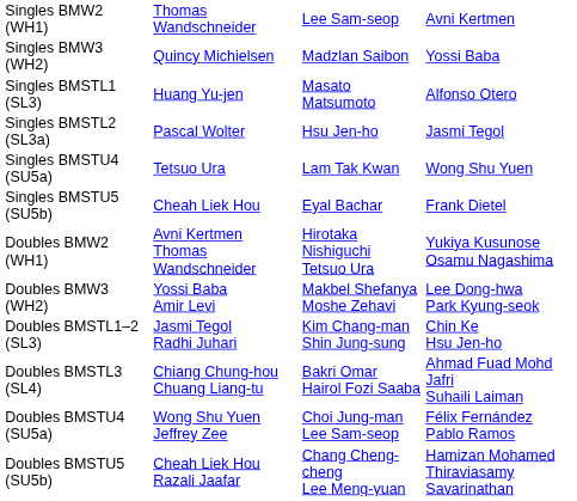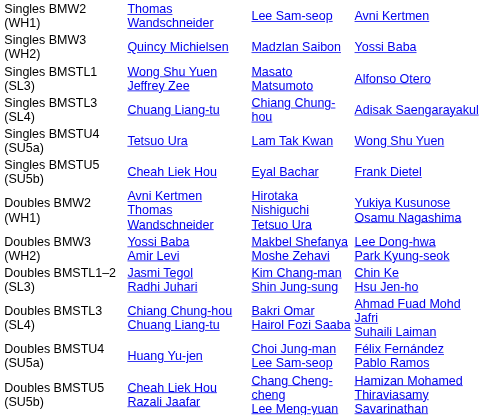 <table>
 <tr>
 <td>Singles BMW2 (WH1)</td>
 <td> <a href='#'>Thomas Wandschneider</a></td>
 <td> <a href='#'>Lee Sam-seop</a></td>
 <td> <a href='#'>Avni Kertmen</a></td>
 </tr>
 <tr>
 <td>Singles BMW3 (WH2)</td>
 <td> <a href='#'>Quincy Michielsen</a></td>
 <td> <a href='#'>Madzlan Saibon</a></td>
 <td> <a href='#'>Yossi Baba</a></td>
 </tr>
 <tr>
 <td>Singles BMSTL1 (SL3)</td>
-<td> <a href='#'>Huang Yu-jen</a></td>
+<td> <a href='#'>Wong Shu Yuen</a><br> <a href='#'>Jeffrey Zee</a></td>
 <td> <a href='#'>Masato Matsumoto</a></td>
 <td> <a href='#'>Alfonso Otero</a></td>
 </tr>
 <tr>
-<td>Singles BMSTL2 (SL3a)</td>
-<td> <a href='#'>Pascal Wolter</a></td>
-<td> <a href='#'>Hsu Jen-ho</a></td>
-<td> <a href='#'>Jasmi Tegol</a></td>
+<td>Singles BMSTL3 (SL4)</td>
+<td> <a href='#'>Chuang Liang-tu</a></td>
+<td> <a href='#'>Chiang Chung-hou</a></td>
+<td> <a href='#'>Adisak Saengarayakul</a></td>
 </tr>
 <tr>
 <td>Singles BMSTU4 (SU5a)</td>
 <td> <a href='#'>Tetsuo Ura</a></td>
 <td> <a href='#'>Lam Tak Kwan</a></td>
 <td> <a href='#'>Wong Shu Yuen</a></td>
 </tr>
 <tr>
 <td>Singles BMSTU5 (SU5b)</td>
 <td> <a href='#'>Cheah Liek Hou</a></td>
 <td> <a href='#'>Eyal Bachar</a></td>
 <td> <a href='#'>Frank Dietel</a></td>
 </tr>
 <tr>
 <td>Doubles BMW2 (WH1)</td>
 <td> <a href='#'>Avni Kertmen</a><br> <a href='#'>Thomas Wandschneider</a></td>
 <td> <a href='#'>Hirotaka Nishiguchi</a><br> <a href='#'>Tetsuo Ura</a></td>
 <td> <a href='#'>Yukiya Kusunose</a><br> <a href='#'>Osamu Nagashima</a></td>
 </tr>
 <tr>
 <td>Doubles BMW3 (WH2)</td>
 <td> <a href='#'>Yossi Baba</a><br> <a href='#'>Amir Levi</a></td>
 <td> <a href='#'>Makbel Shefanya</a><br> <a href='#'>Moshe Zehavi</a></td>
 <td> <a href='#'>Lee Dong-hwa</a><br> <a href='#'>Park Kyung-seok</a></td>
 </tr>
 <tr>
 <td>Doubles BMSTL1–2 (SL3)</td>
 <td> <a href='#'>Jasmi Tegol</a><br> <a href='#'>Radhi Juhari</a></td>
 <td> <a href='#'>Kim Chang-man</a><br> <a href='#'>Shin Jung-sung</a></td>
 <td> <a href='#'>Chin Ke</a><br> <a href='#'>Hsu Jen-ho</a></td>
 </tr>
 <tr>
 <td>Doubles BMSTL3 (SL4)</td>
 <td> <a href='#'>Chiang Chung-hou</a><br> <a href='#'>Chuang Liang-tu</a></td>
 <td> <a href='#'>Bakri Omar</a><br> <a href='#'>Hairol Fozi Saaba</a></td>
 <td> <a href='#'>Ahmad Fuad Mohd Jafri</a><br> <a href='#'>Suhaili Laiman</a></td>
 </tr>
 <tr>
 <td>Doubles BMSTU4 (SU5a)</td>
-<td> <a href='#'>Wong Shu Yuen</a><br> <a href='#'>Jeffrey Zee</a></td>
+<td> <a href='#'>Huang Yu-jen</a></td>
 <td> <a href='#'>Choi Jung-man</a><br> <a href='#'>Lee Sam-seop</a></td>
 <td> <a href='#'>Félix Fernández</a><br> <a href='#'>Pablo Ramos</a></td>
 </tr>
 <tr>
 <td>Doubles BMSTU5 (SU5b)</td>
 <td> <a href='#'>Cheah Liek Hou</a><br> <a href='#'>Razali Jaafar</a></td>
 <td> <a href='#'>Chang Cheng-cheng</a><br> <a href='#'>Lee Meng-yuan</a></td>
 <td> <a href='#'>Hamizan Mohamed</a><br> <a href='#'>Thiraviasamy Savarinathan</a></td>
 </tr>
 </table>
